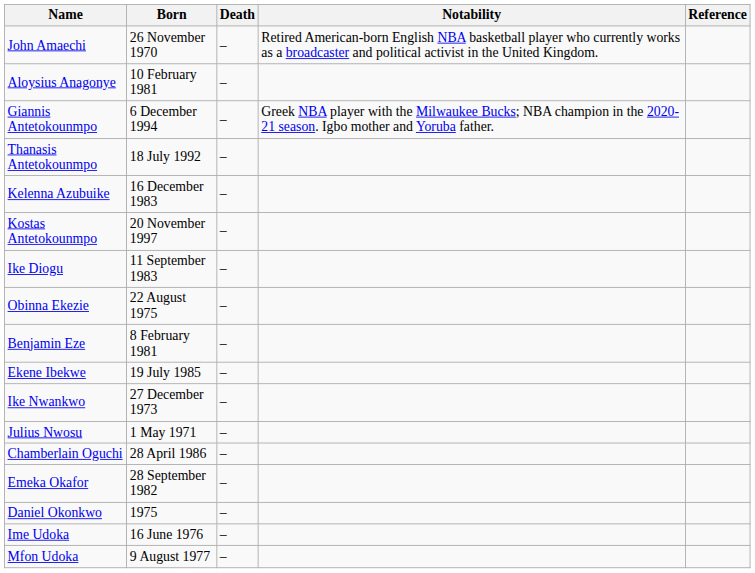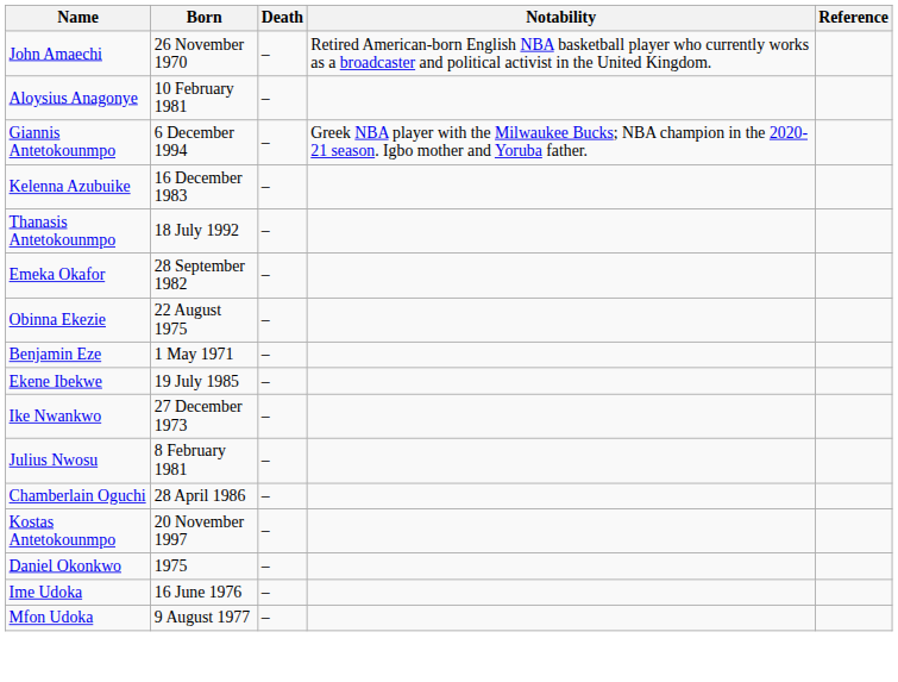 <table class="wikitable sortable">
 <tr>
 <th>Name</th>
 <th class="unsortable">Born</th>
 <th class="unsortable">Death</th>
 <th class="unsortable">Notability</th>
 <th class="unsortable">Reference</th>
 </tr>
 <tr>
 <td><a href='#'>John Amaechi</a></td>
 <td>26 November 1970</td>
 <td>–</td>
 <td>Retired American-born English <a href='#'>NBA</a> basketball player who currently works as a <a href='#'>broadcaster</a> and political activist in the United Kingdom.</td>
 <td align=center></td>
 </tr>
 <tr>
 <td><a href='#'>Aloysius Anagonye</a></td>
 <td>10 February 1981</td>
 <td>–</td>
 <td></td>
 <td></td>
 </tr>
 <tr>
 <td><a href='#'>Giannis Antetokounmpo</a></td>
 <td>6 December 1994</td>
 <td>–</td>
 <td>Greek <a href='#'>NBA</a> player with the <a href='#'>Milwaukee Bucks</a>; NBA champion in the <a href='#'>2020-21 season</a>. Igbo mother and <a href='#'>Yoruba</a> father.</td>
 <td align=center></td>
 </tr>
 <tr>
+<td><a href='#'>Kelenna Azubuike</a></td>
+<td>16 December 1983</td>
+<td>–</td>
+<td></td>
+<td></td>
+</tr>
+<tr>
 <td><a href='#'>Thanasis Antetokounmpo</a></td>
 <td>18 July 1992</td>
 <td>–</td>
 <td></td>
 <td></td>
 </tr>
 <tr>
-<td><a href='#'>Kelenna Azubuike</a></td>
-<td>16 December 1983</td>
-<td>–</td>
-<td></td>
-<td></td>
-</tr>
-<tr>
-<td><a href='#'>Kostas Antetokounmpo</a></td>
-<td>20 November 1997</td>
-<td>–</td>
-<td></td>
-<td></td>
-</tr>
-<tr>
-<td><a href='#'>Ike Diogu</a></td>
-<td>11 September 1983</td>
+<td><a href='#'>Emeka Okafor</a></td>
+<td>28 September 1982</td>
 <td>–</td>
 <td></td>
 <td align=center></td>
 </tr>
 <tr>
 <td><a href='#'>Obinna Ekezie</a></td>
 <td>22 August 1975</td>
 <td>–</td>
 <td></td>
 <td></td>
 </tr>
 <tr>
 <td><a href='#'>Benjamin Eze</a></td>
-<td>8 February 1981</td>
+<td>1 May 1971</td>
 <td>–</td>
 <td></td>
 <td></td>
 </tr>
 <tr>
 <td><a href='#'>Ekene Ibekwe</a></td>
 <td>19 July 1985</td>
 <td>–</td>
 <td></td>
 <td></td>
 </tr>
 <tr>
 <td><a href='#'>Ike Nwankwo</a></td>
 <td>27 December 1973</td>
 <td>–</td>
 <td></td>
 <td></td>
 </tr>
 <tr>
 <td><a href='#'>Julius Nwosu</a></td>
-<td>1 May 1971</td>
+<td>8 February 1981</td>
 <td>–</td>
 <td></td>
 <td></td>
 </tr>
 <tr>
 <td><a href='#'>Chamberlain Oguchi</a></td>
 <td>28 April 1986</td>
 <td>–</td>
 <td></td>
 <td></td>
 </tr>
 <tr>
-<td><a href='#'>Emeka Okafor</a></td>
-<td>28 September 1982</td>
+<td><a href='#'>Kostas Antetokounmpo</a></td>
+<td>20 November 1997</td>
 <td>–</td>
 <td></td>
-<td align=center></td>
+<td></td>
 </tr>
 <tr>
 <td><a href='#'>Daniel Okonkwo</a></td>
 <td>1975</td>
 <td>–</td>
 <td></td>
 <td></td>
 </tr>
 <tr>
 <td><a href='#'>Ime Udoka</a></td>
 <td>16 June 1976</td>
 <td>–</td>
 <td></td>
 <td></td>
 </tr>
 <tr>
 <td><a href='#'>Mfon Udoka</a></td>
 <td>9 August 1977</td>
 <td>–</td>
 <td></td>
 <td></td>
 </tr>
 </table>
